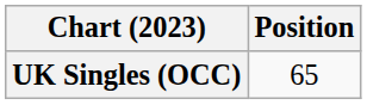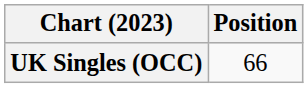 <table class="wikitable plainrowheaders" style="text-align:center">
 <tr>
 <th scope="col">Chart (2023)</th>
 <th scope="col">Position</th>
 </tr>
 <tr>
 <th scope="row">UK Singles (OCC)</th>
-<td>65</td>
+<td>66</td>
 </tr>
 </table>
